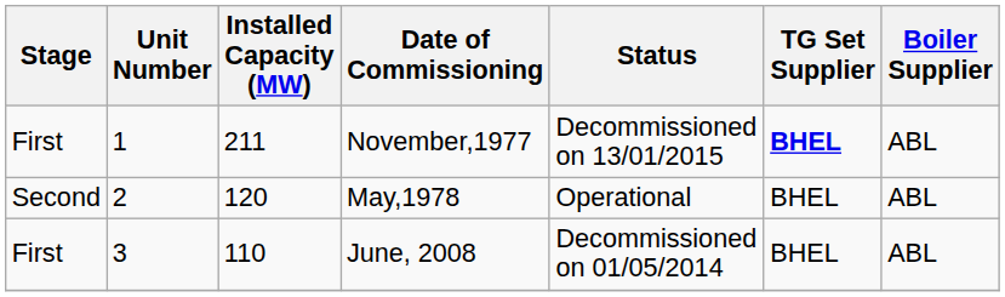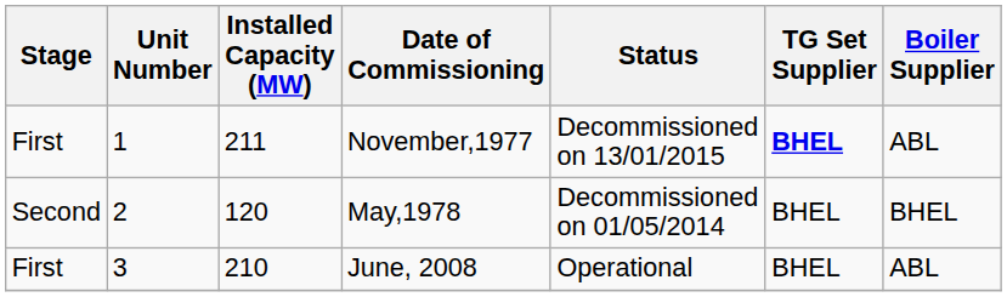 <table class="sortable wikitable">
 <tr>
 <th>Stage</th>
 <th>Unit Number</th>
 <th>Installed Capacity (<a href='#'>MW</a>)</th>
 <th>Date of Commissioning</th>
 <th>Status</th>
 <th>TG Set Supplier</th>
 <th><a href='#'>Boiler</a> Supplier</th>
 </tr>
 <tr>
 <td>First</td>
 <td>1</td>
 <td>211</td>
 <td>November,1977</td>
 <td>Decommissioned on 13/01/2015</td>
 <td><strong><a href='#'>BHEL</a></strong></td>
 <td>ABL</td>
 </tr>
 <tr>
 <td>Second</td>
 <td>2</td>
 <td>120</td>
 <td>May,1978</td>
-<td>Operational</td>
+<td>Decommissioned on 01/05/2014</td>
 <td>BHEL</td>
-<td>ABL</td>
+<td>BHEL</td>
 </tr>
 <tr>
 <td>First</td>
 <td>3</td>
-<td>110</td>
+<td>210</td>
 <td>June, 2008</td>
-<td>Decommissioned on 01/05/2014</td>
+<td>Operational</td>
 <td>BHEL</td>
 <td>ABL</td>
 </tr>
 <tr>
 </tr>
 </table>
